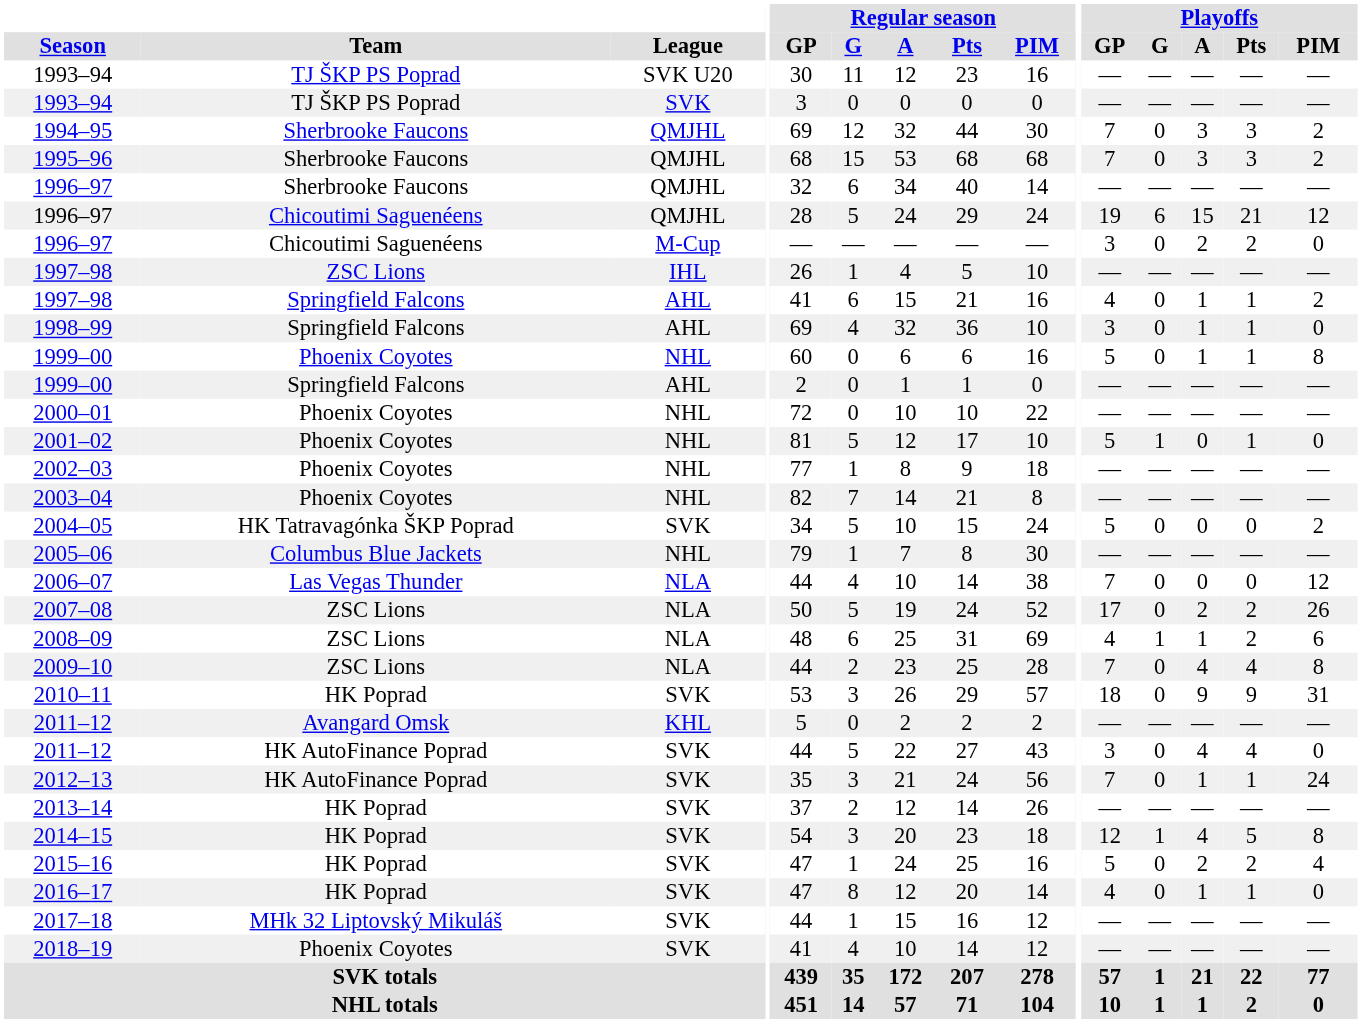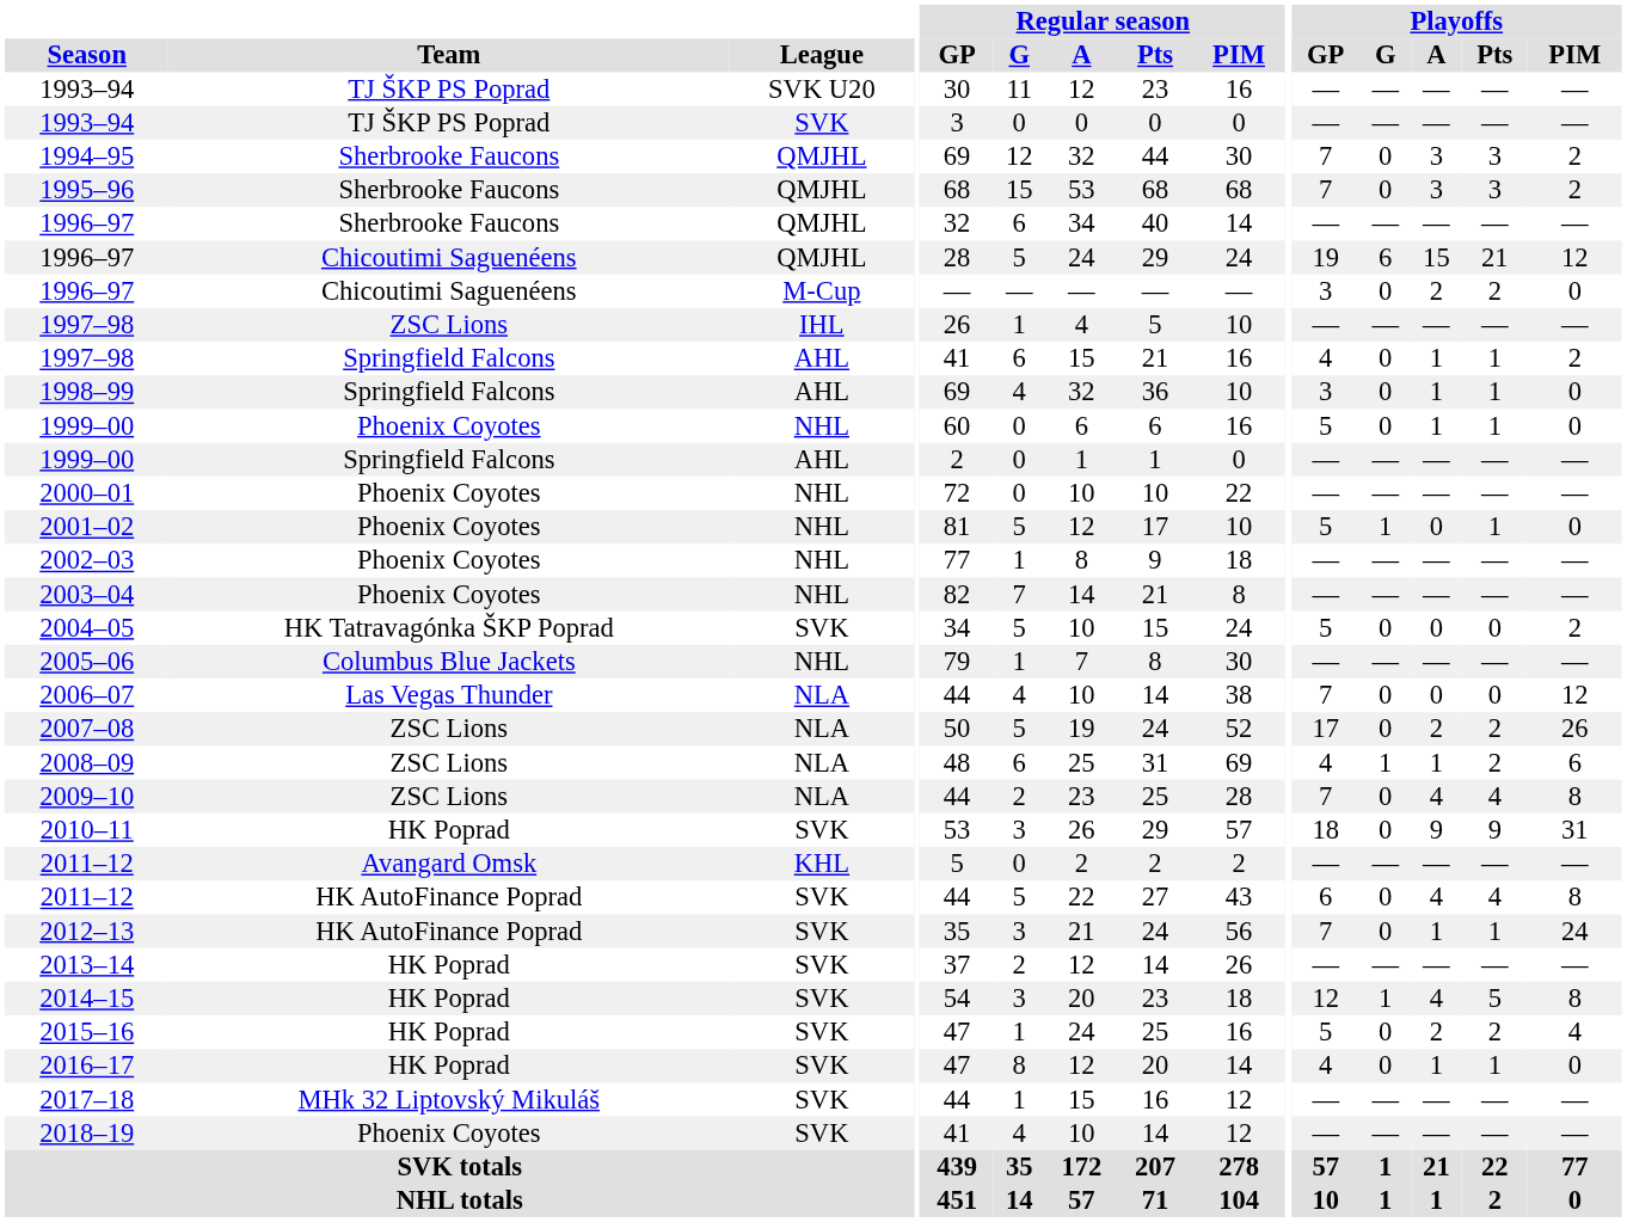 <table border="0" cellpadding="1" cellspacing="0" style="text-align:center; width:60em">
 <tr bgcolor="#e0e0e0">
 <th colspan="3" bgcolor="#ffffff"></th>
 <th rowspan="100" bgcolor="#ffffff"></th>
 <th colspan="5"><a href='#'>Regular season</a></th>
 <th rowspan="100" bgcolor="#ffffff"></th>
 <th colspan="5"><a href='#'>Playoffs</a></th>
 </tr>
 <tr bgcolor="#e0e0e0">
 <th><a href='#'>Season</a></th>
 <th>Team</th>
 <th>League</th>
 <th>GP</th>
 <th><a href='#'>G</a></th>
 <th><a href='#'>A</a></th>
 <th><a href='#'>Pts</a></th>
 <th><a href='#'>PIM</a></th>
 <th>GP</th>
 <th>G</th>
 <th>A</th>
 <th>Pts</th>
 <th>PIM</th>
 </tr>
 <tr>
 <td>1993–94</td>
 <td><a href='#'>TJ ŠKP PS Poprad</a></td>
 <td>SVK U20</td>
 <td>30</td>
 <td>11</td>
 <td>12</td>
 <td>23</td>
 <td>16</td>
 <td>—</td>
 <td>—</td>
 <td>—</td>
 <td>—</td>
 <td>—</td>
 </tr>
 <tr bgcolor="#f0f0f0">
 <td><a href='#'>1993–94</a></td>
 <td>TJ ŠKP PS Poprad</td>
 <td><a href='#'>SVK</a></td>
 <td>3</td>
 <td>0</td>
 <td>0</td>
 <td>0</td>
 <td>0</td>
 <td>—</td>
 <td>—</td>
 <td>—</td>
 <td>—</td>
 <td>—</td>
 </tr>
 <tr>
 <td><a href='#'>1994–95</a></td>
 <td><a href='#'>Sherbrooke Faucons</a></td>
 <td><a href='#'>QMJHL</a></td>
 <td>69</td>
 <td>12</td>
 <td>32</td>
 <td>44</td>
 <td>30</td>
 <td>7</td>
 <td>0</td>
 <td>3</td>
 <td>3</td>
 <td>2</td>
 </tr>
 <tr bgcolor="#f0f0f0">
 <td><a href='#'>1995–96</a></td>
 <td>Sherbrooke Faucons</td>
 <td>QMJHL</td>
 <td>68</td>
 <td>15</td>
 <td>53</td>
 <td>68</td>
 <td>68</td>
 <td>7</td>
 <td>0</td>
 <td>3</td>
 <td>3</td>
 <td>2</td>
 </tr>
 <tr>
 <td><a href='#'>1996–97</a></td>
 <td>Sherbrooke Faucons</td>
 <td>QMJHL</td>
 <td>32</td>
 <td>6</td>
 <td>34</td>
 <td>40</td>
 <td>14</td>
 <td>—</td>
 <td>—</td>
 <td>—</td>
 <td>—</td>
 <td>—</td>
 </tr>
 <tr bgcolor="#f0f0f0">
 <td>1996–97</td>
 <td><a href='#'>Chicoutimi Saguenéens</a></td>
 <td>QMJHL</td>
 <td>28</td>
 <td>5</td>
 <td>24</td>
 <td>29</td>
 <td>24</td>
 <td>19</td>
 <td>6</td>
 <td>15</td>
 <td>21</td>
 <td>12</td>
 </tr>
 <tr>
 <td><a href='#'>1996–97</a></td>
 <td>Chicoutimi Saguenéens</td>
 <td><a href='#'>M-Cup</a></td>
 <td>—</td>
 <td>—</td>
 <td>—</td>
 <td>—</td>
 <td>—</td>
 <td>3</td>
 <td>0</td>
 <td>2</td>
 <td>2</td>
 <td>0</td>
 </tr>
 <tr bgcolor="#f0f0f0">
 <td><a href='#'>1997–98</a></td>
 <td><a href='#'>ZSC Lions</a></td>
 <td><a href='#'>IHL</a></td>
 <td>26</td>
 <td>1</td>
 <td>4</td>
 <td>5</td>
 <td>10</td>
 <td>—</td>
 <td>—</td>
 <td>—</td>
 <td>—</td>
 <td>—</td>
 </tr>
 <tr>
 <td><a href='#'>1997–98</a></td>
 <td><a href='#'>Springfield Falcons</a></td>
 <td><a href='#'>AHL</a></td>
 <td>41</td>
 <td>6</td>
 <td>15</td>
 <td>21</td>
 <td>16</td>
 <td>4</td>
 <td>0</td>
 <td>1</td>
 <td>1</td>
 <td>2</td>
 </tr>
 <tr bgcolor="#f0f0f0">
 <td><a href='#'>1998–99</a></td>
 <td>Springfield Falcons</td>
 <td>AHL</td>
 <td>69</td>
 <td>4</td>
 <td>32</td>
 <td>36</td>
 <td>10</td>
 <td>3</td>
 <td>0</td>
 <td>1</td>
 <td>1</td>
 <td>0</td>
 </tr>
 <tr>
 <td><a href='#'>1999–00</a></td>
 <td><a href='#'>Phoenix Coyotes</a></td>
 <td><a href='#'>NHL</a></td>
 <td>60</td>
 <td>0</td>
 <td>6</td>
 <td>6</td>
 <td>16</td>
 <td>5</td>
 <td>0</td>
 <td>1</td>
 <td>1</td>
-<td>8</td>
+<td>0</td>
 </tr>
 <tr bgcolor="#f0f0f0">
 <td><a href='#'>1999–00</a></td>
 <td>Springfield Falcons</td>
 <td>AHL</td>
 <td>2</td>
 <td>0</td>
 <td>1</td>
 <td>1</td>
 <td>0</td>
 <td>—</td>
 <td>—</td>
 <td>—</td>
 <td>—</td>
 <td>—</td>
 </tr>
 <tr>
 <td><a href='#'>2000–01</a></td>
 <td>Phoenix Coyotes</td>
 <td>NHL</td>
 <td>72</td>
 <td>0</td>
 <td>10</td>
 <td>10</td>
 <td>22</td>
 <td>—</td>
 <td>—</td>
 <td>—</td>
 <td>—</td>
 <td>—</td>
 </tr>
 <tr bgcolor="#f0f0f0">
 <td><a href='#'>2001–02</a></td>
 <td>Phoenix Coyotes</td>
 <td>NHL</td>
 <td>81</td>
 <td>5</td>
 <td>12</td>
 <td>17</td>
 <td>10</td>
 <td>5</td>
 <td>1</td>
 <td>0</td>
 <td>1</td>
 <td>0</td>
 </tr>
 <tr>
 <td><a href='#'>2002–03</a></td>
 <td>Phoenix Coyotes</td>
 <td>NHL</td>
 <td>77</td>
 <td>1</td>
 <td>8</td>
 <td>9</td>
 <td>18</td>
 <td>—</td>
 <td>—</td>
 <td>—</td>
 <td>—</td>
 <td>—</td>
 </tr>
 <tr bgcolor="#f0f0f0">
 <td><a href='#'>2003–04</a></td>
 <td>Phoenix Coyotes</td>
 <td>NHL</td>
 <td>82</td>
 <td>7</td>
 <td>14</td>
 <td>21</td>
 <td>8</td>
 <td>—</td>
 <td>—</td>
 <td>—</td>
 <td>—</td>
 <td>—</td>
 </tr>
 <tr>
 <td><a href='#'>2004–05</a></td>
 <td>HK Tatravagónka ŠKP Poprad</td>
 <td>SVK</td>
 <td>34</td>
 <td>5</td>
 <td>10</td>
 <td>15</td>
 <td>24</td>
 <td>5</td>
 <td>0</td>
 <td>0</td>
 <td>0</td>
 <td>2</td>
 </tr>
 <tr bgcolor="#f0f0f0">
 <td><a href='#'>2005–06</a></td>
 <td><a href='#'>Columbus Blue Jackets</a></td>
 <td>NHL</td>
 <td>79</td>
 <td>1</td>
 <td>7</td>
 <td>8</td>
 <td>30</td>
 <td>—</td>
 <td>—</td>
 <td>—</td>
 <td>—</td>
 <td>—</td>
 </tr>
 <tr>
 <td><a href='#'>2006–07</a></td>
 <td><a href='#'>Las Vegas Thunder</a></td>
 <td><a href='#'>NLA</a></td>
 <td>44</td>
 <td>4</td>
 <td>10</td>
 <td>14</td>
 <td>38</td>
 <td>7</td>
 <td>0</td>
 <td>0</td>
 <td>0</td>
 <td>12</td>
 </tr>
 <tr bgcolor="#f0f0f0">
 <td><a href='#'>2007–08</a></td>
 <td>ZSC Lions</td>
 <td>NLA</td>
 <td>50</td>
 <td>5</td>
 <td>19</td>
 <td>24</td>
 <td>52</td>
 <td>17</td>
 <td>0</td>
 <td>2</td>
 <td>2</td>
 <td>26</td>
 </tr>
 <tr>
 <td><a href='#'>2008–09</a></td>
 <td>ZSC Lions</td>
 <td>NLA</td>
 <td>48</td>
 <td>6</td>
 <td>25</td>
 <td>31</td>
 <td>69</td>
 <td>4</td>
 <td>1</td>
 <td>1</td>
 <td>2</td>
 <td>6</td>
 </tr>
 <tr bgcolor="#f0f0f0">
 <td><a href='#'>2009–10</a></td>
 <td>ZSC Lions</td>
 <td>NLA</td>
 <td>44</td>
 <td>2</td>
 <td>23</td>
 <td>25</td>
 <td>28</td>
 <td>7</td>
 <td>0</td>
 <td>4</td>
 <td>4</td>
 <td>8</td>
 </tr>
 <tr>
 <td><a href='#'>2010–11</a></td>
 <td>HK Poprad</td>
 <td>SVK</td>
 <td>53</td>
 <td>3</td>
 <td>26</td>
 <td>29</td>
 <td>57</td>
 <td>18</td>
 <td>0</td>
 <td>9</td>
 <td>9</td>
 <td>31</td>
 </tr>
 <tr bgcolor="#f0f0f0">
 <td><a href='#'>2011–12</a></td>
 <td><a href='#'>Avangard Omsk</a></td>
 <td><a href='#'>KHL</a></td>
 <td>5</td>
 <td>0</td>
 <td>2</td>
 <td>2</td>
 <td>2</td>
 <td>—</td>
 <td>—</td>
 <td>—</td>
 <td>—</td>
 <td>—</td>
 </tr>
 <tr>
 <td><a href='#'>2011–12</a></td>
 <td>HK AutoFinance Poprad</td>
 <td>SVK</td>
 <td>44</td>
 <td>5</td>
 <td>22</td>
 <td>27</td>
 <td>43</td>
-<td>3</td>
+<td>6</td>
 <td>0</td>
 <td>4</td>
 <td>4</td>
-<td>0</td>
+<td>8</td>
 </tr>
 <tr bgcolor="#f0f0f0">
 <td><a href='#'>2012–13</a></td>
 <td>HK AutoFinance Poprad</td>
 <td>SVK</td>
 <td>35</td>
 <td>3</td>
 <td>21</td>
 <td>24</td>
 <td>56</td>
 <td>7</td>
 <td>0</td>
 <td>1</td>
 <td>1</td>
 <td>24</td>
 </tr>
 <tr>
 <td><a href='#'>2013–14</a></td>
 <td>HK Poprad</td>
 <td>SVK</td>
 <td>37</td>
 <td>2</td>
 <td>12</td>
 <td>14</td>
 <td>26</td>
 <td>—</td>
 <td>—</td>
 <td>—</td>
 <td>—</td>
 <td>—</td>
 </tr>
 <tr bgcolor="#f0f0f0">
 <td><a href='#'>2014–15</a></td>
 <td>HK Poprad</td>
 <td>SVK</td>
 <td>54</td>
 <td>3</td>
 <td>20</td>
 <td>23</td>
 <td>18</td>
 <td>12</td>
 <td>1</td>
 <td>4</td>
 <td>5</td>
 <td>8</td>
 </tr>
 <tr>
 <td><a href='#'>2015–16</a></td>
 <td>HK Poprad</td>
 <td>SVK</td>
 <td>47</td>
 <td>1</td>
 <td>24</td>
 <td>25</td>
 <td>16</td>
 <td>5</td>
 <td>0</td>
 <td>2</td>
 <td>2</td>
 <td>4</td>
 </tr>
 <tr bgcolor="#f0f0f0">
 <td><a href='#'>2016–17</a></td>
 <td>HK Poprad</td>
 <td>SVK</td>
 <td>47</td>
 <td>8</td>
 <td>12</td>
 <td>20</td>
 <td>14</td>
 <td>4</td>
 <td>0</td>
 <td>1</td>
 <td>1</td>
 <td>0</td>
 </tr>
 <tr>
 <td><a href='#'>2017–18</a></td>
 <td><a href='#'>MHk 32 Liptovský Mikuláš</a></td>
 <td>SVK</td>
 <td>44</td>
 <td>1</td>
 <td>15</td>
 <td>16</td>
 <td>12</td>
 <td>—</td>
 <td>—</td>
 <td>—</td>
 <td>—</td>
 <td>—</td>
 </tr>
 <tr bgcolor="#f0f0f0">
 <td><a href='#'>2018–19</a></td>
 <td>Phoenix Coyotes</td>
 <td>SVK</td>
 <td>41</td>
 <td>4</td>
 <td>10</td>
 <td>14</td>
 <td>12</td>
 <td>—</td>
 <td>—</td>
 <td>—</td>
 <td>—</td>
 <td>—</td>
 </tr>
 <tr bgcolor="#e0e0e0">
 <th colspan="3">SVK totals</th>
 <th>439</th>
 <th>35</th>
 <th>172</th>
 <th>207</th>
 <th>278</th>
 <th>57</th>
 <th>1</th>
 <th>21</th>
 <th>22</th>
 <th>77</th>
 </tr>
 <tr bgcolor="#e0e0e0">
 <th colspan="3">NHL totals</th>
 <th>451</th>
 <th>14</th>
 <th>57</th>
 <th>71</th>
 <th>104</th>
 <th>10</th>
 <th>1</th>
 <th>1</th>
 <th>2</th>
 <th>0</th>
 </tr>
 </table>
